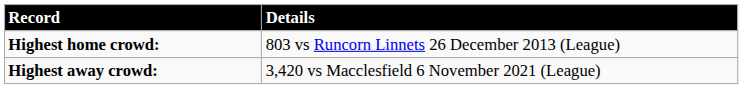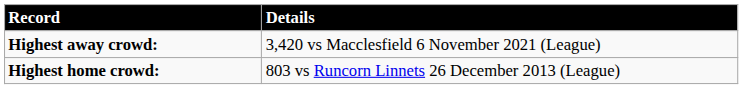 <table class="wikitable">
 <tr style="background: black; color: white">
 <td width="240pt"><strong>Record</strong></td>
 <td width="450pt"><strong>Details</strong></td>
 </tr>
 <tr>
+<td><strong>Highest away crowd:</strong></td>
+<td>3,420 vs Macclesfield 6 November 2021 (League)</td>
+</tr>
+<tr>
 <td><strong>Highest home crowd:</strong></td>
 <td>803 vs <a href='#'>Runcorn Linnets</a> 26 December 2013 (League)</td>
 </tr>
-<tr>
-<td><strong>Highest away crowd:</strong></td>
-<td>3,420 vs Macclesfield 6 November 2021 (League)</td>
-</tr>
 </table>
